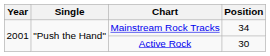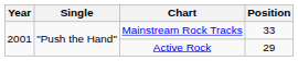 <table class="wikitable sortable">
 <tr>
 <th>Year</th>
 <th>Single</th>
 <th>Chart</th>
 <th>Position</th>
 </tr>
 <tr>
 <td rowspan="2">2001</td>
 <td rowspan="2">"Push the Hand"</td>
 <td align="center"><a href='#'>Mainstream Rock Tracks</a></td>
-<td align="center">34</td>
+<td align="center">33</td>
 </tr>
 <tr>
 <td align="center"><a href='#'>Active Rock</a></td>
-<td align="center">30</td>
+<td align="center">29</td>
 </tr>
 </table>
